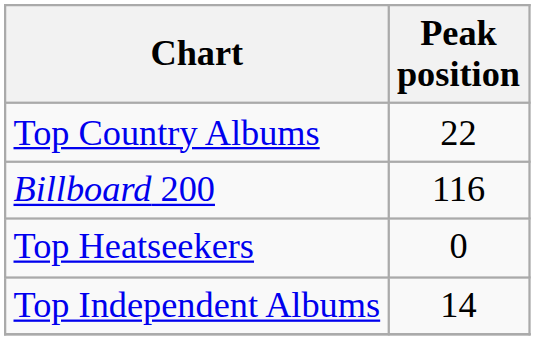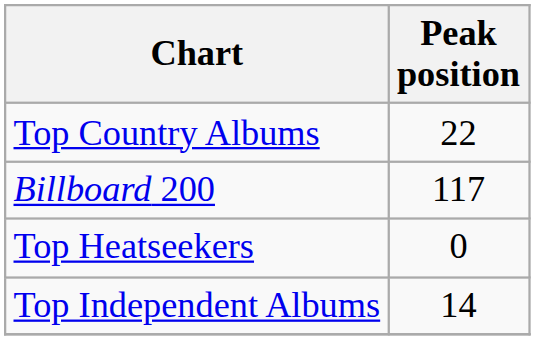 <table class="wikitable sortable">
 <tr>
 <th align="left">Chart</th>
 <th align="left">Peak<br>position</th>
 </tr>
 <tr>
 <td align="left"><a href='#'>Top Country Albums</a></td>
 <td align="center">22</td>
 </tr>
 <tr>
 <td align="left"><a href='#'><em>Billboard</em> 200</a></td>
-<td align="center">116</td>
+<td align="center">117</td>
 </tr>
 <tr>
 <td align="left"><a href='#'>Top Heatseekers</a></td>
 <td align="center">0</td>
 </tr>
 <tr>
 <td align="left"><a href='#'>Top Independent Albums</a></td>
 <td align="center">14</td>
 </tr>
 <tr>
 </tr>
 </table>
